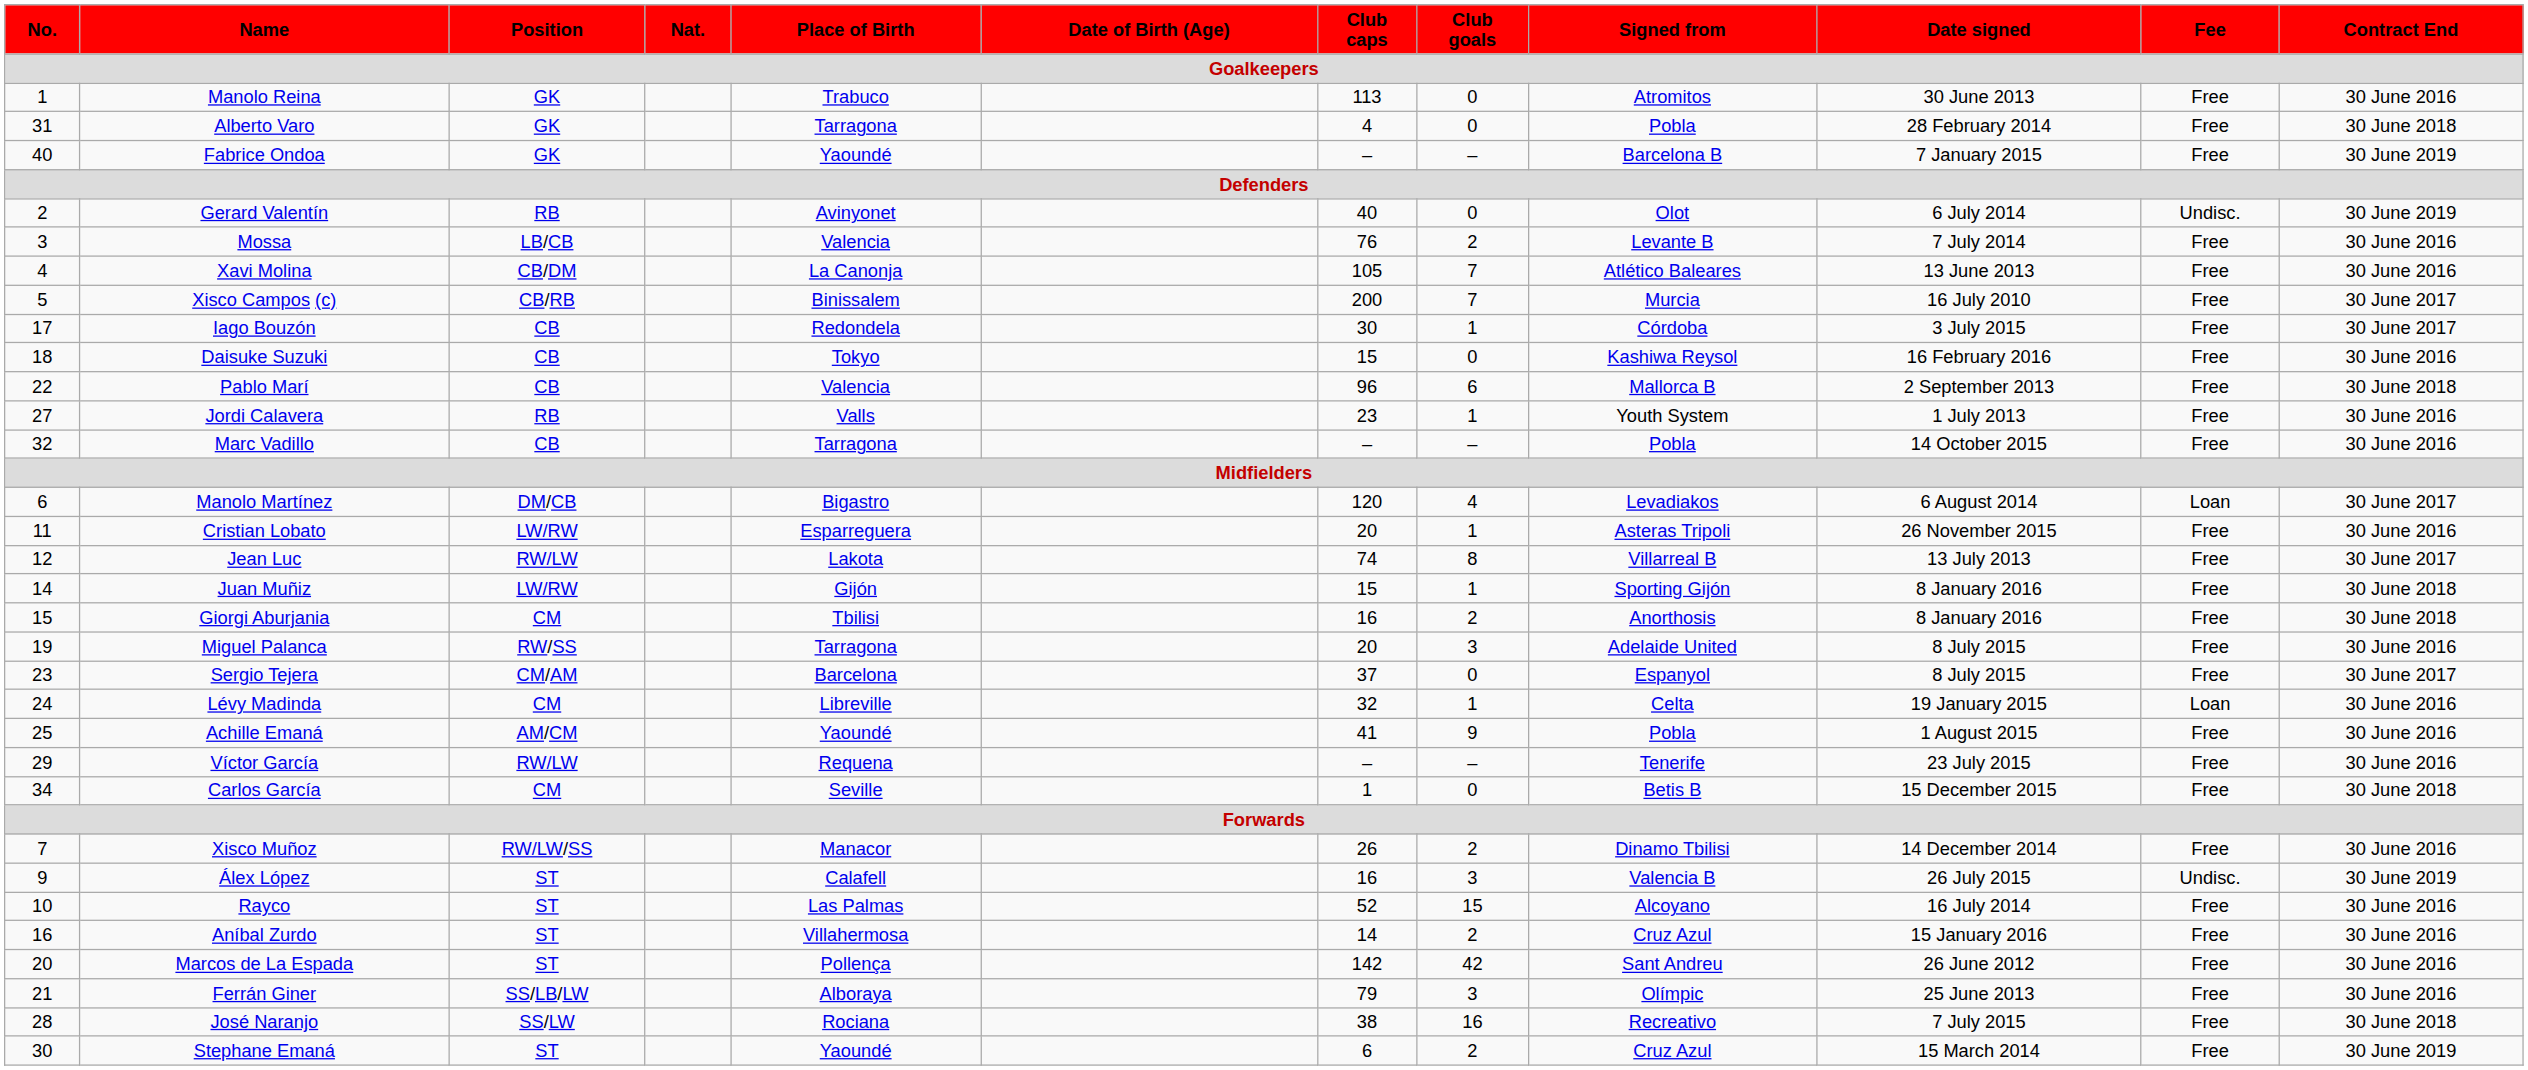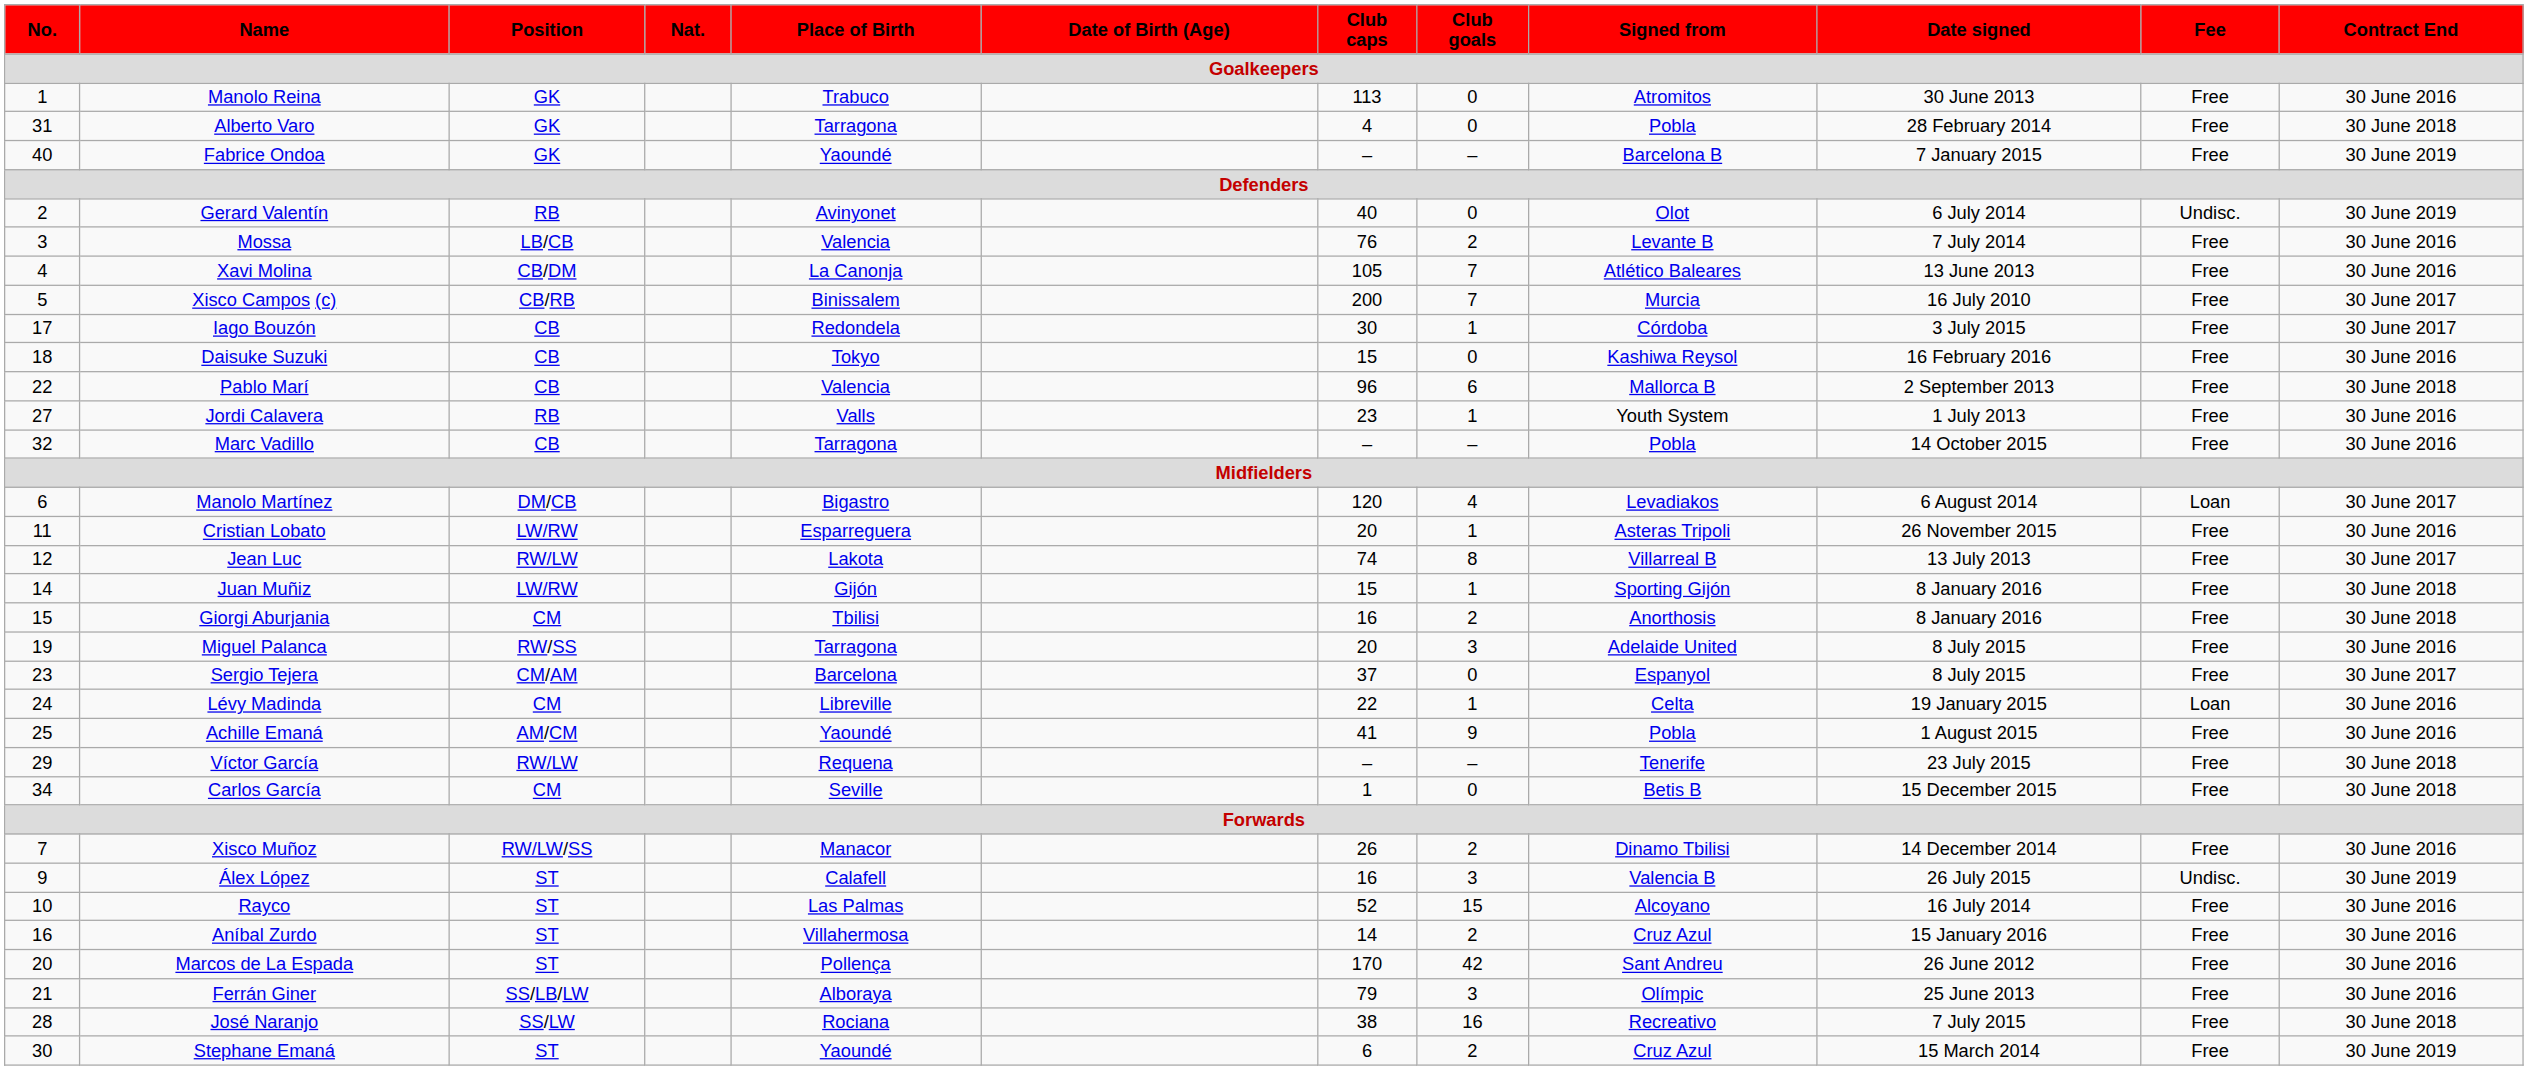 <table class="wikitable" style="text-align:center; font-size:90%; width:100%;">
 <tr>
 <th style="background:#FF0000; color:#000000; text-align:center;">No.</th>
 <th style="background:#FF0000; color:#000000; text-align:center;">Name</th>
 <th style="background:#FF0000; color:#000000; text-align:center;">Position</th>
 <th style="background:#FF0000; color:#000000; text-align:center;">Nat.</th>
 <th style="background:#FF0000; color:#000000; text-align:center;">Place of Birth</th>
 <th style="background:#FF0000; color:#000000; text-align:center;">Date of Birth (Age)</th>
 <th style="background:#FF0000; color:#000000; text-align:center;">Club<br>caps</th>
 <th style="background:#FF0000; color:#000000; text-align:center;">Club<br>goals</th>
 <th style="background:#FF0000; color:#000000; text-align:center;">Signed from</th>
 <th style="background:#FF0000; color:#000000; text-align:center;">Date signed</th>
 <th style="background:#FF0000; color:#000000; text-align:center;">Fee</th>
 <th style="background:#FF0000; color:#000000; text-align:center;">Contract End</th>
 </tr>
 <tr>
 <th colspan="13" style="background:#dcdcdc; color:#C40000; text-align:center;">Goalkeepers</th>
 </tr>
 <tr>
 <td>1</td>
 <td><a href='#'>Manolo Reina</a></td>
 <td><a href='#'>GK</a></td>
 <td> </td>
 <td><a href='#'>Trabuco</a></td>
 <td></td>
 <td>113</td>
 <td>0</td>
 <td><a href='#'>Atromitos</a> </td>
 <td>30 June 2013</td>
 <td>Free</td>
 <td>30 June 2016</td>
 </tr>
 <tr>
 <td>31</td>
 <td><a href='#'>Alberto Varo</a></td>
 <td><a href='#'>GK</a></td>
 <td> </td>
 <td><a href='#'>Tarragona</a></td>
 <td></td>
 <td>4</td>
 <td>0</td>
 <td><a href='#'>Pobla</a></td>
 <td>28 February 2014</td>
 <td>Free</td>
 <td>30 June 2018</td>
 </tr>
 <tr>
 <td>40</td>
 <td><a href='#'>Fabrice Ondoa</a></td>
 <td><a href='#'>GK</a></td>
 <td></td>
 <td><a href='#'>Yaoundé</a></td>
 <td></td>
 <td>–</td>
 <td>–</td>
 <td><a href='#'>Barcelona B</a></td>
 <td>7 January 2015</td>
 <td>Free</td>
 <td>30 June 2019</td>
 </tr>
 <tr>
 <th colspan="13" style="background:#dcdcdc; color:#C40000; text-align:center;">Defenders</th>
 </tr>
 <tr>
 <td>2</td>
 <td><a href='#'>Gerard Valentín</a></td>
 <td><a href='#'>RB</a></td>
 <td> </td>
 <td><a href='#'>Avinyonet</a></td>
 <td></td>
 <td>40</td>
 <td>0</td>
 <td><a href='#'>Olot</a></td>
 <td>6 July 2014</td>
 <td>Undisc.</td>
 <td>30 June 2019</td>
 </tr>
 <tr>
 <td>3</td>
 <td><a href='#'>Mossa</a></td>
 <td><a href='#'>LB</a>/<a href='#'>CB</a></td>
 <td> </td>
 <td><a href='#'>Valencia</a></td>
 <td></td>
 <td>76</td>
 <td>2</td>
 <td><a href='#'>Levante B</a></td>
 <td>7 July 2014</td>
 <td>Free</td>
 <td>30 June 2016</td>
 </tr>
 <tr>
 <td>4</td>
 <td><a href='#'>Xavi Molina</a></td>
 <td><a href='#'>CB</a>/<a href='#'>DM</a></td>
 <td> </td>
 <td><a href='#'>La Canonja</a></td>
 <td></td>
 <td>105</td>
 <td>7</td>
 <td><a href='#'>Atlético Baleares</a></td>
 <td>13 June 2013</td>
 <td>Free</td>
 <td>30 June 2016</td>
 </tr>
 <tr>
 <td>5</td>
 <td><a href='#'>Xisco Campos</a> <a href='#'>(c)</a></td>
 <td><a href='#'>CB</a>/<a href='#'>RB</a></td>
 <td> </td>
 <td><a href='#'>Binissalem</a></td>
 <td></td>
 <td>200</td>
 <td>7</td>
 <td><a href='#'>Murcia</a></td>
 <td>16 July 2010</td>
 <td>Free</td>
 <td>30 June 2017<br></td>
 </tr>
 <tr>
 <td>17</td>
 <td><a href='#'>Iago Bouzón</a></td>
 <td><a href='#'>CB</a></td>
 <td> </td>
 <td><a href='#'>Redondela</a></td>
 <td></td>
 <td>30</td>
 <td>1</td>
 <td><a href='#'>Córdoba</a></td>
 <td>3 July 2015</td>
 <td>Free</td>
 <td>30 June 2017</td>
 </tr>
 <tr>
 <td>18</td>
 <td><a href='#'>Daisuke Suzuki</a></td>
 <td><a href='#'>CB</a></td>
 <td></td>
 <td><a href='#'>Tokyo</a></td>
 <td></td>
 <td>15</td>
 <td>0</td>
 <td><a href='#'>Kashiwa Reysol</a> </td>
 <td>16 February 2016</td>
 <td>Free</td>
 <td>30 June 2016</td>
 </tr>
 <tr>
 <td>22</td>
 <td><a href='#'>Pablo Marí</a></td>
 <td><a href='#'>CB</a></td>
 <td> </td>
 <td><a href='#'>Valencia</a></td>
 <td></td>
 <td>96</td>
 <td>6</td>
 <td><a href='#'>Mallorca B</a></td>
 <td>2 September 2013</td>
 <td>Free</td>
 <td>30 June 2018</td>
 </tr>
 <tr>
 <td>27</td>
 <td><a href='#'>Jordi Calavera</a></td>
 <td><a href='#'>RB</a></td>
 <td> </td>
 <td><a href='#'>Valls</a></td>
 <td></td>
 <td>23</td>
 <td>1</td>
 <td>Youth System</td>
 <td>1 July 2013</td>
 <td>Free</td>
 <td>30 June 2016</td>
 </tr>
 <tr>
 <td>32</td>
 <td><a href='#'>Marc Vadillo</a></td>
 <td><a href='#'>CB</a></td>
 <td> </td>
 <td><a href='#'>Tarragona</a></td>
 <td></td>
 <td>–</td>
 <td>–</td>
 <td><a href='#'>Pobla</a></td>
 <td>14 October 2015</td>
 <td>Free</td>
 <td>30 June 2016</td>
 </tr>
 <tr>
 <th colspan="13" style="background:#dcdcdc; color:#C40000; text-align:center;">Midfielders</th>
 </tr>
 <tr>
 <td>6</td>
 <td><a href='#'>Manolo Martínez</a></td>
 <td><a href='#'>DM</a>/<a href='#'>CB</a></td>
 <td> </td>
 <td><a href='#'>Bigastro</a></td>
 <td></td>
 <td>120</td>
 <td>4</td>
 <td><a href='#'>Levadiakos</a> </td>
 <td>6 August 2014</td>
 <td>Loan</td>
 <td>30 June 2017</td>
 </tr>
 <tr>
 <td>11</td>
 <td><a href='#'>Cristian Lobato</a></td>
 <td><a href='#'>LW/RW</a></td>
 <td> </td>
 <td><a href='#'>Esparreguera</a></td>
 <td></td>
 <td>20</td>
 <td>1</td>
 <td><a href='#'>Asteras Tripoli</a> </td>
 <td>26 November 2015</td>
 <td>Free</td>
 <td>30 June 2016</td>
 </tr>
 <tr>
 <td>12</td>
 <td><a href='#'>Jean Luc</a></td>
 <td><a href='#'>RW/LW</a></td>
 <td></td>
 <td><a href='#'>Lakota</a></td>
 <td></td>
 <td>74</td>
 <td>8</td>
 <td><a href='#'>Villarreal B</a></td>
 <td>13 July 2013</td>
 <td>Free</td>
 <td>30 June 2017</td>
 </tr>
 <tr>
 <td>14</td>
 <td><a href='#'>Juan Muñiz</a></td>
 <td><a href='#'>LW/RW</a></td>
 <td> </td>
 <td><a href='#'>Gijón</a></td>
 <td></td>
 <td>15</td>
 <td>1</td>
 <td><a href='#'>Sporting Gijón</a></td>
 <td>8 January 2016</td>
 <td>Free</td>
 <td>30 June 2018</td>
 </tr>
 <tr>
 <td>15</td>
 <td><a href='#'>Giorgi Aburjania</a></td>
 <td><a href='#'>CM</a></td>
 <td></td>
 <td><a href='#'>Tbilisi</a></td>
 <td></td>
 <td>16</td>
 <td>2</td>
 <td><a href='#'>Anorthosis</a> </td>
 <td>8 January 2016</td>
 <td>Free</td>
 <td>30 June 2018</td>
 </tr>
 <tr>
 <td>19</td>
 <td><a href='#'>Miguel Palanca</a></td>
 <td><a href='#'>RW</a>/<a href='#'>SS</a></td>
 <td> </td>
 <td><a href='#'>Tarragona</a></td>
 <td></td>
 <td>20</td>
 <td>3</td>
 <td><a href='#'>Adelaide United</a> </td>
 <td>8 July 2015</td>
 <td>Free</td>
 <td>30 June 2016</td>
 </tr>
 <tr>
 <td>23</td>
 <td><a href='#'>Sergio Tejera</a></td>
 <td><a href='#'>CM</a>/<a href='#'>AM</a></td>
 <td> </td>
 <td><a href='#'>Barcelona</a></td>
 <td></td>
 <td>37</td>
 <td>0</td>
 <td><a href='#'>Espanyol</a></td>
 <td>8 July 2015</td>
 <td>Free</td>
 <td>30 June 2017</td>
 </tr>
 <tr>
 <td>24</td>
 <td><a href='#'>Lévy Madinda</a></td>
 <td><a href='#'>CM</a></td>
 <td></td>
 <td><a href='#'>Libreville</a></td>
 <td></td>
-<td>32</td>
+<td>22</td>
 <td>1</td>
 <td><a href='#'>Celta</a></td>
 <td>19 January 2015</td>
 <td>Loan</td>
 <td>30 June 2016<br></td>
 </tr>
 <tr>
 <td>25</td>
 <td><a href='#'>Achille Emaná</a></td>
 <td><a href='#'>AM</a>/<a href='#'>CM</a></td>
 <td></td>
 <td><a href='#'>Yaoundé</a></td>
 <td></td>
 <td>41</td>
 <td>9</td>
 <td><a href='#'>Pobla</a></td>
 <td>1 August 2015</td>
 <td>Free</td>
 <td>30 June 2016<br></td>
 </tr>
 <tr>
 <td>29</td>
 <td><a href='#'>Víctor García</a></td>
 <td><a href='#'>RW/LW</a></td>
 <td> </td>
 <td><a href='#'>Requena</a></td>
 <td></td>
 <td>–</td>
 <td>–</td>
 <td><a href='#'>Tenerife</a></td>
 <td>23 July 2015</td>
 <td>Free</td>
-<td>30 June 2016</td>
+<td>30 June 2018</td>
 </tr>
 <tr>
 <td>34</td>
 <td><a href='#'>Carlos García</a></td>
 <td><a href='#'>CM</a></td>
 <td> </td>
 <td><a href='#'>Seville</a></td>
 <td></td>
 <td>1</td>
 <td>0</td>
 <td><a href='#'>Betis B</a></td>
 <td>15 December 2015</td>
 <td>Free</td>
 <td>30 June 2018</td>
 </tr>
 <tr>
 <th colspan="13" style="background:#dcdcdc; color:#C40000; text-align=center;">Forwards</th>
 </tr>
 <tr>
 <td>7</td>
 <td><a href='#'>Xisco Muñoz</a></td>
 <td><a href='#'>RW/LW</a>/<a href='#'>SS</a></td>
 <td> </td>
 <td><a href='#'>Manacor</a></td>
 <td></td>
 <td>26</td>
 <td>2</td>
 <td><a href='#'>Dinamo Tbilisi</a> </td>
 <td>14 December 2014</td>
 <td>Free</td>
 <td>30 June 2016</td>
 </tr>
 <tr>
 <td>9</td>
 <td><a href='#'>Álex López</a></td>
 <td><a href='#'>ST</a></td>
 <td> </td>
 <td><a href='#'>Calafell</a></td>
 <td></td>
 <td>16</td>
 <td>3</td>
 <td><a href='#'>Valencia B</a></td>
 <td>26 July 2015</td>
 <td>Undisc.</td>
 <td>30 June 2019</td>
 </tr>
 <tr>
 <td>10</td>
 <td><a href='#'>Rayco</a></td>
 <td><a href='#'>ST</a></td>
 <td> </td>
 <td><a href='#'>Las Palmas</a></td>
 <td></td>
 <td>52</td>
 <td>15</td>
 <td><a href='#'>Alcoyano</a></td>
 <td>16 July 2014</td>
 <td>Free</td>
 <td>30 June 2016</td>
 </tr>
 <tr>
 <td>16</td>
 <td><a href='#'>Aníbal Zurdo</a></td>
 <td><a href='#'>ST</a></td>
 <td></td>
 <td><a href='#'>Villahermosa</a></td>
 <td></td>
 <td>14</td>
 <td>2</td>
 <td><a href='#'>Cruz Azul</a> </td>
 <td>15 January 2016</td>
 <td>Free</td>
 <td>30 June 2016</td>
 </tr>
 <tr>
 <td>20</td>
 <td><a href='#'>Marcos de La Espada</a></td>
 <td><a href='#'>ST</a></td>
 <td> </td>
 <td><a href='#'>Pollença</a></td>
 <td></td>
-<td>142</td>
+<td>170</td>
 <td>42</td>
 <td><a href='#'>Sant Andreu</a></td>
 <td>26 June 2012</td>
 <td>Free</td>
 <td>30 June 2016</td>
 </tr>
 <tr>
 <td>21</td>
 <td><a href='#'>Ferrán Giner</a></td>
 <td><a href='#'>SS</a>/<a href='#'>LB</a>/<a href='#'>LW</a></td>
 <td> </td>
 <td><a href='#'>Alboraya</a></td>
 <td></td>
 <td>79</td>
 <td>3</td>
 <td><a href='#'>Olímpic</a></td>
 <td>25 June 2013</td>
 <td>Free</td>
 <td>30 June 2016</td>
 </tr>
 <tr>
 <td>28</td>
 <td><a href='#'>José Naranjo</a></td>
 <td><a href='#'>SS</a>/<a href='#'>LW</a></td>
 <td> </td>
 <td><a href='#'>Rociana</a></td>
 <td></td>
 <td>38</td>
 <td>16</td>
 <td><a href='#'>Recreativo</a></td>
 <td>7 July 2015</td>
 <td>Free</td>
 <td>30 June 2018</td>
 </tr>
 <tr>
 <td>30</td>
 <td><a href='#'>Stephane Emaná</a></td>
 <td><a href='#'>ST</a></td>
 <td></td>
 <td><a href='#'>Yaoundé</a></td>
 <td></td>
 <td>6</td>
 <td>2</td>
 <td><a href='#'>Cruz Azul</a> </td>
 <td>15 March 2014</td>
 <td>Free</td>
 <td>30 June 2019</td>
 </tr>
 </table>
